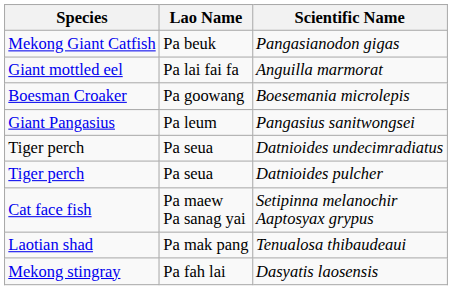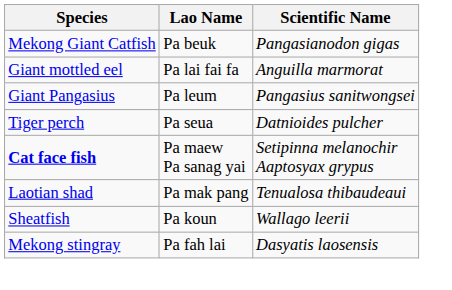 <table class="wikitable sortable".>
 <tr>
 <th>Species</th>
 <th>Lao Name</th>
 <th>Scientific Name</th>
 </tr>
 <tr>
 <td><a href='#'>Mekong Giant Catfish</a></td>
 <td>Pa beuk</td>
 <td><em>Pangasianodon gigas</em></td>
 </tr>
 <tr>
 <td><a href='#'>Giant mottled eel</a></td>
 <td>Pa lai fai fa</td>
 <td><em>Anguilla marmorat</em></td>
 </tr>
 <tr>
-<td><a href='#'>Boesman Croaker</a></td>
-<td>Pa goowang</td>
-<td><em>Boesemania microlepis</em></td>
-</tr>
-<tr>
 <td><a href='#'>Giant Pangasius</a></td>
 <td>Pa leum</td>
 <td><em>Pangasius sanitwongsei</em></td>
-</tr>
-<tr>
-<td>Tiger perch</td>
-<td>Pa seua</td>
-<td><em>Datnioides undecimradiatus</em></td>
 </tr>
 <tr>
 <td><a href='#'>Tiger perch</a></td>
 <td>Pa seua</td>
 <td><em>Datnioides pulcher</em></td>
 </tr>
 <tr>
-<td><a href='#'>Cat face fish</a></td>
+<td><strong><a href='#'>Cat face fish</a></strong></td>
 <td>Pa maew<br>Pa sanag yai</td>
 <td><em>Setipinna melanochir</em><br><em>Aaptosyax grypus</em></td>
 </tr>
 <tr>
 <td><a href='#'>Laotian shad</a></td>
 <td>Pa mak pang</td>
 <td><em>Tenualosa thibaudeaui</em></td>
 </tr>
 <tr>
+<td><a href='#'>Sheatfish</a></td>
+<td>Pa koun</td>
+<td><em>Wallago leerii</em></td>
+</tr>
+<tr>
 <td><a href='#'>Mekong stingray</a></td>
 <td>Pa fah lai</td>
 <td><em>Dasyatis laosensis</em></td>
 </tr>
 </table>
